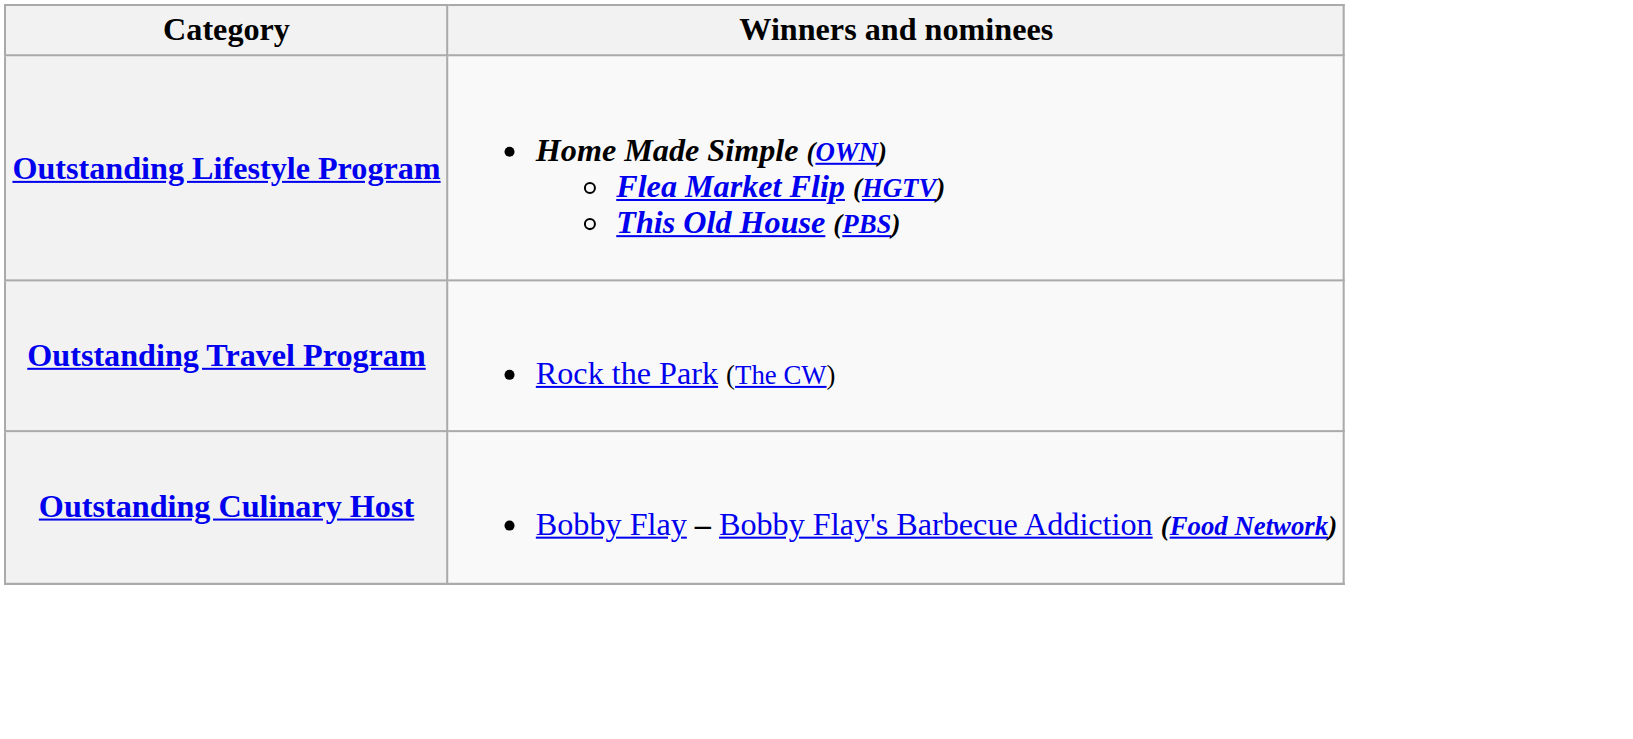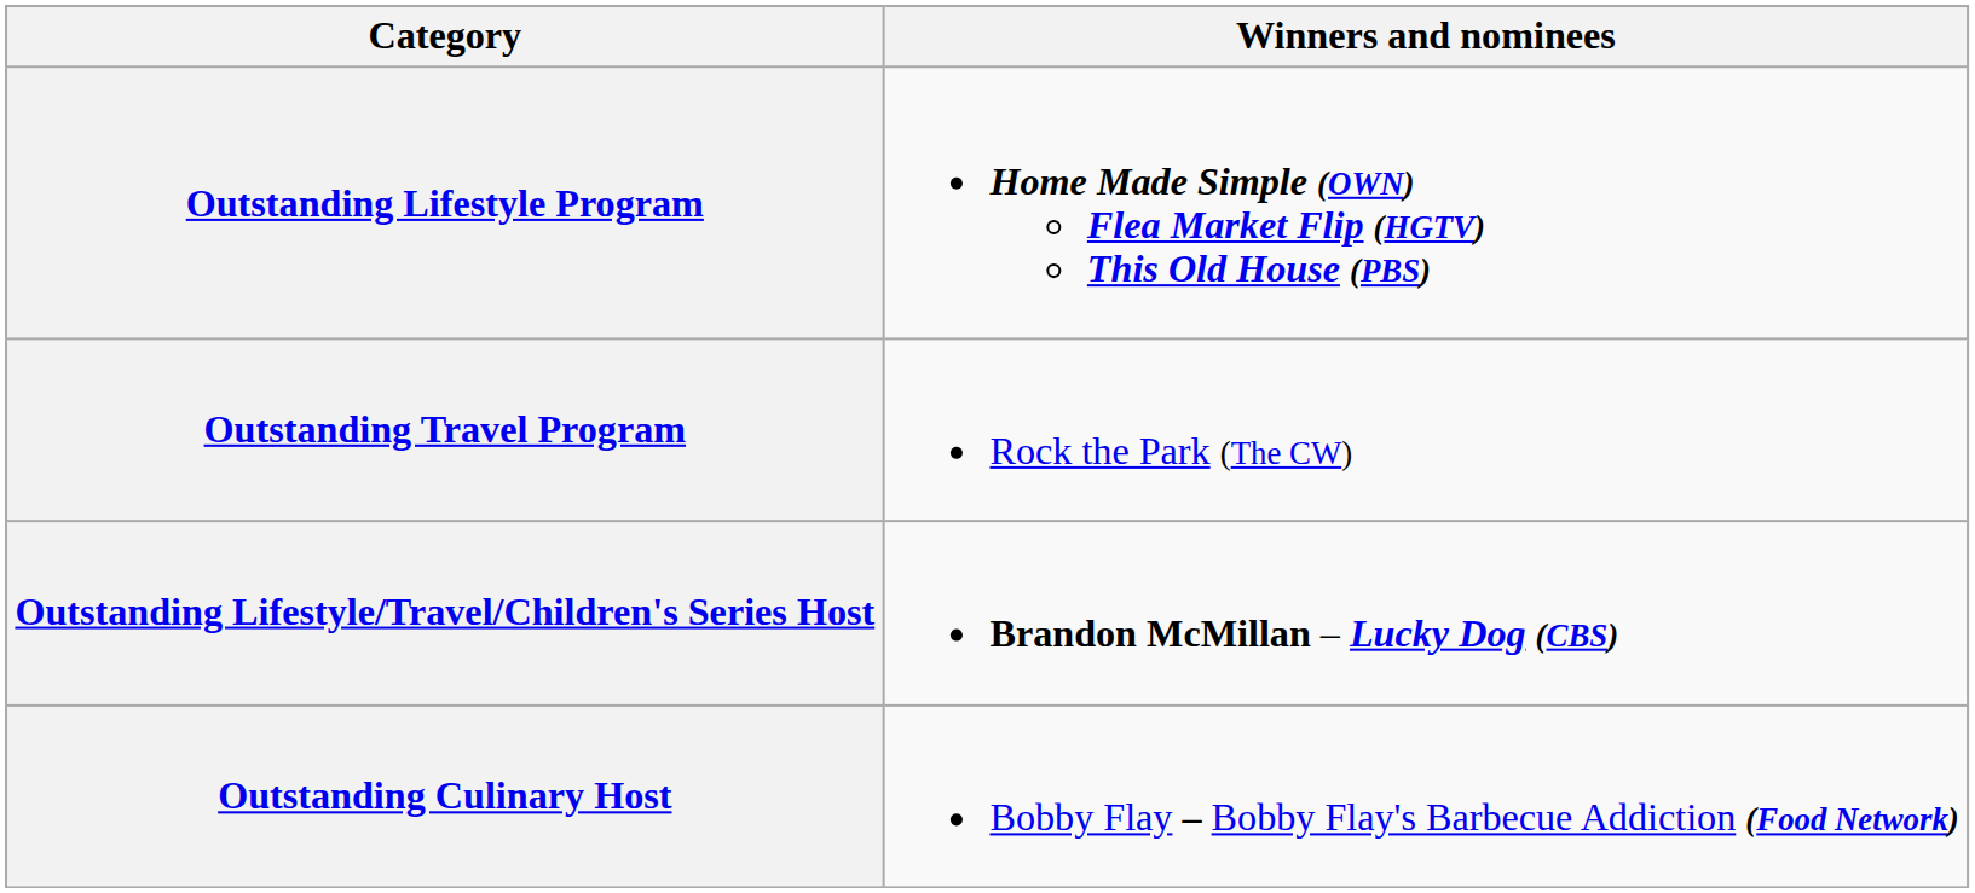 <table class="wikitable sortable">
 <tr>
 <th scope="col">Category</th>
 <th scope="col">Winners and nominees</th>
 </tr>
 <tr>
 <th scope="row"><a href='#'>Outstanding Lifestyle Program</a></th>
 <td><br><ul><li><strong><em>Home Made Simple<em> <small>(<a href='#'>OWN</a>)</small><strong><ul><li></em><a href='#'>Flea Market Flip</a><em> <small>(<a href='#'>HGTV</a>)</small></li><li></em><a href='#'>This Old House</a><em> <small>(<a href='#'>PBS</a>)</small></li></ul></li></ul></td>
 </tr>
 <tr>
 <th scope="row"><a href='#'>Outstanding Travel Program</a></th>
 <td><br><ul><li></em></strong><a href='#'>Rock the Park</a></em> <small>(<a href='#'>The CW</a>)</small></strong></li></ul></td>
 </tr>
 <tr>
+<th scope="row"><a href='#'>Outstanding Lifestyle/Travel/Children's Series Host</a></th>
+<td><br><ul><li><strong>Brandon McMillan</strong> – <strong><em><a href='#'>Lucky Dog</a><em> <small>(<a href='#'>CBS</a>)</small><strong></li></ul></td>
+</tr>
+<tr>
 <th scope="row"><a href='#'>Outstanding Culinary Host</a></th>
 <td><br><ul><li></strong><a href='#'>Bobby Flay</a><strong> – </em></strong><a href='#'>Bobby Flay's Barbecue Addiction</a><strong><em> <small>(<a href='#'>Food Network</a>)</small></li></ul></td>
 </tr>
 <tr>
 </tr>
 </table>
